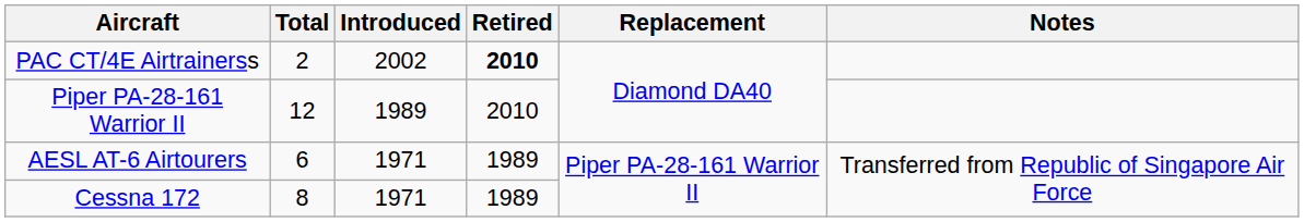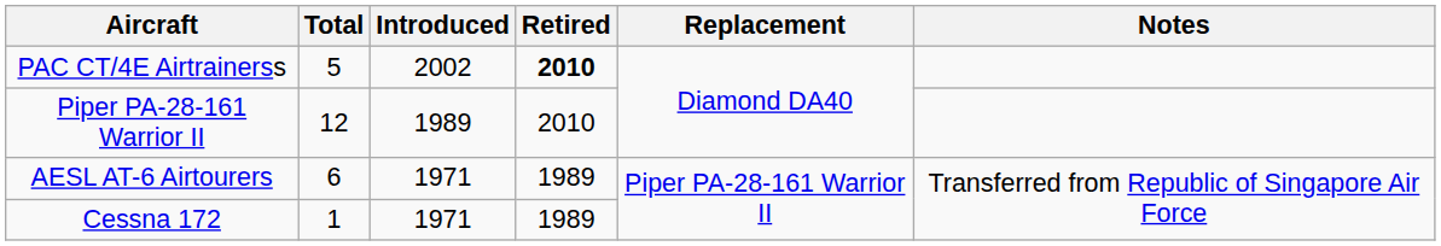 <table class="wikitable" style="margin:0.5em auto; text-align:center">
 <tr>
 <th>Aircraft</th>
 <th>Total</th>
 <th>Introduced</th>
 <th>Retired</th>
 <th>Replacement</th>
 <th>Notes</th>
 </tr>
 <tr>
 <td><a href='#'>PAC CT/4E Airtrainers</a>s</td>
-<td>2</td>
+<td>5</td>
 <td>2002</td>
 <td><strong>2010</strong></td>
 <td rowspan="2"><a href='#'>Diamond DA40</a></td>
 <td></td>
 </tr>
 <tr>
 <td><a href='#'>Piper PA-28-161 Warrior II</a></td>
 <td>12</td>
 <td>1989</td>
 <td>2010</td>
 <td></td>
 </tr>
 <tr>
 <td><a href='#'>AESL AT-6 Airtourers</a></td>
 <td>6</td>
 <td>1971</td>
 <td>1989</td>
 <td rowspan="2"><a href='#'>Piper PA-28-161 Warrior II</a></td>
 <td rowspan="2">Transferred from <a href='#'>Republic of Singapore Air Force</a></td>
 </tr>
 <tr>
 <td><a href='#'>Cessna 172</a></td>
-<td>8</td>
+<td>1</td>
 <td>1971</td>
 <td>1989</td>
 </tr>
 </table>
